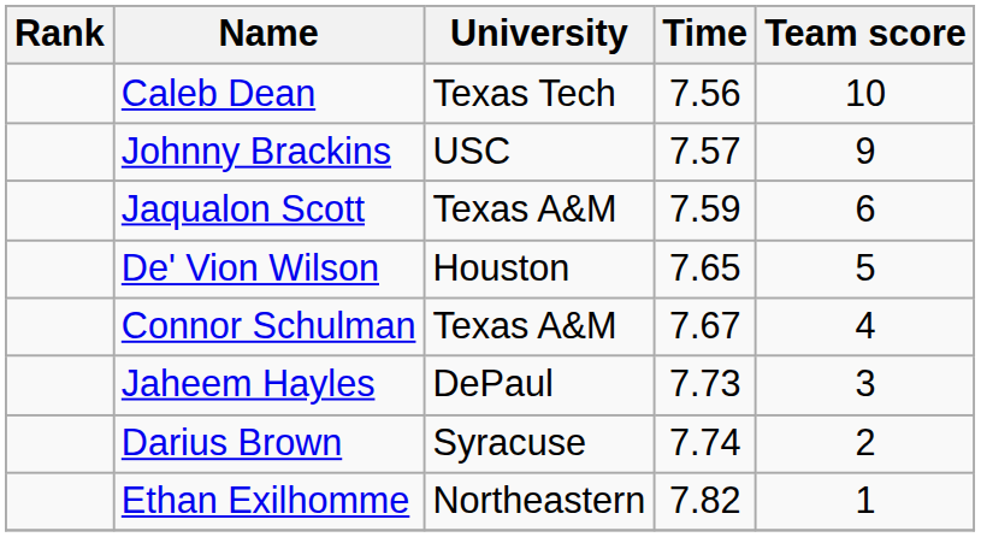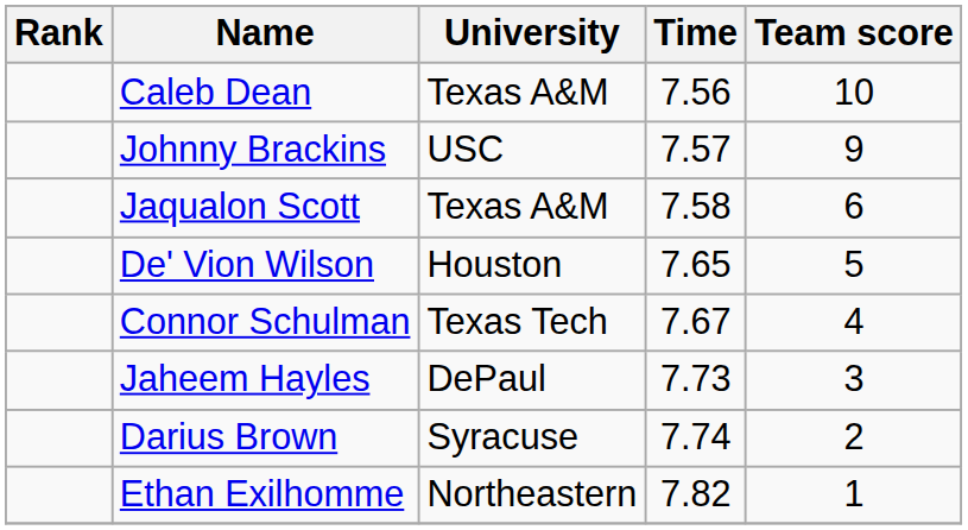 <table class="wikitable sortable plainrowheaders" style="text-align:center">
 <tr>
 <th scope="col">Rank</th>
 <th scope="col">Name</th>
 <th scope="col">University</th>
 <th scope="col">Time</th>
 <th scope="col">Team score</th>
 </tr>
 <tr>
 <td></td>
 <td align=left> <a href='#'>Caleb Dean</a></td>
-<td align=left>Texas Tech</td>
+<td align=left>Texas A&M</td>
 <td>7.56</td>
 <td>10</td>
 </tr>
 <tr>
 <td></td>
 <td align=left> <a href='#'>Johnny Brackins</a></td>
 <td align=left>USC</td>
 <td>7.57</td>
 <td>9</td>
 </tr>
 <tr>
 <td></td>
 <td align=left> <a href='#'>Jaqualon Scott</a></td>
 <td align=left>Texas A&M</td>
-<td>7.59</td>
+<td>7.58</td>
 <td>6</td>
 </tr>
 <tr>
 <td></td>
 <td align=left> <a href='#'>De' Vion Wilson</a></td>
 <td align=left>Houston</td>
 <td>7.65</td>
 <td>5</td>
 </tr>
 <tr>
 <td></td>
 <td align=left> <a href='#'>Connor Schulman</a></td>
-<td align=left>Texas A&M</td>
+<td align=left>Texas Tech</td>
 <td>7.67</td>
 <td>4</td>
 </tr>
 <tr>
 <td></td>
 <td align=left> <a href='#'>Jaheem Hayles</a></td>
 <td align=left>DePaul</td>
 <td>7.73</td>
 <td>3</td>
 </tr>
 <tr>
 <td></td>
 <td align=left> <a href='#'>Darius Brown</a></td>
 <td align=left>Syracuse</td>
 <td>7.74</td>
 <td>2</td>
 </tr>
 <tr>
 <td></td>
 <td align=left> <a href='#'>Ethan Exilhomme</a></td>
 <td align=left>Northeastern</td>
 <td>7.82</td>
 <td>1</td>
 </tr>
 <tr>
 </tr>
 </table>
